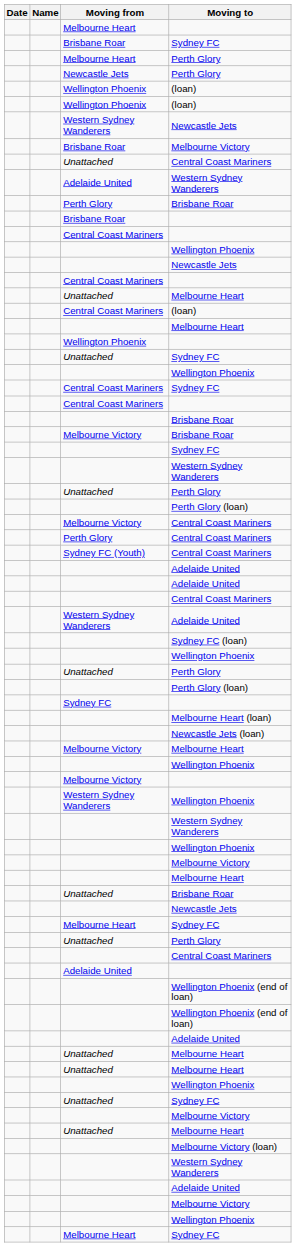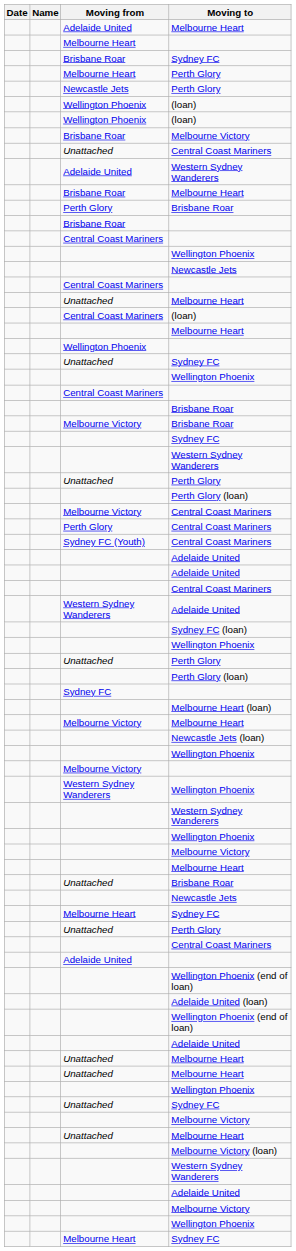 <table class="wikitable sortable" style="width:72%; font-size:95%; ">
 <tr>
 <th>Date</th>
 <th>Name</th>
 <th>Moving from</th>
 <th>Moving to</th>
+</tr>
+<tr>
+<td></td>
+<td></td>
+<td><a href='#'>Adelaide United</a></td>
+<td><a href='#'>Melbourne Heart</a></td>
 </tr>
 <tr>
 <td></td>
 <td></td>
 <td><a href='#'>Melbourne Heart</a></td>
 <td></td>
 </tr>
 <tr>
 <td></td>
 <td></td>
 <td><a href='#'>Brisbane Roar</a></td>
 <td><a href='#'>Sydney FC</a></td>
 </tr>
 <tr>
 <td></td>
 <td></td>
 <td><a href='#'>Melbourne Heart</a></td>
 <td><a href='#'>Perth Glory</a></td>
 </tr>
 <tr>
 <td></td>
 <td></td>
 <td><a href='#'>Newcastle Jets</a></td>
 <td><a href='#'>Perth Glory</a></td>
 </tr>
 <tr>
 <td></td>
 <td></td>
 <td><a href='#'>Wellington Phoenix</a></td>
 <td> (loan)</td>
 </tr>
 <tr>
 <td></td>
 <td></td>
 <td><a href='#'>Wellington Phoenix</a></td>
 <td> (loan)</td>
 </tr>
 <tr>
 <td></td>
 <td></td>
-<td><a href='#'>Western Sydney Wanderers</a></td>
-<td><a href='#'>Newcastle Jets</a></td>
-</tr>
-<tr>
-<td></td>
-<td></td>
 <td><a href='#'>Brisbane Roar</a></td>
 <td><a href='#'>Melbourne Victory</a></td>
 </tr>
 <tr>
 <td></td>
 <td></td>
 <td><em>Unattached</em></td>
 <td><a href='#'>Central Coast Mariners</a></td>
 </tr>
 <tr>
 <td></td>
 <td></td>
 <td><a href='#'>Adelaide United</a></td>
 <td><a href='#'>Western Sydney Wanderers</a></td>
+</tr>
+<tr>
+<td></td>
+<td></td>
+<td><a href='#'>Brisbane Roar</a></td>
+<td><a href='#'>Melbourne Heart</a></td>
 </tr>
 <tr>
 <td></td>
 <td></td>
 <td><a href='#'>Perth Glory</a></td>
 <td><a href='#'>Brisbane Roar</a></td>
 </tr>
 <tr>
 <td></td>
 <td></td>
 <td><a href='#'>Brisbane Roar</a></td>
 <td></td>
 </tr>
 <tr>
 <td></td>
 <td></td>
 <td><a href='#'>Central Coast Mariners</a></td>
 <td></td>
 </tr>
 <tr>
 <td></td>
 <td></td>
 <td></td>
 <td><a href='#'>Wellington Phoenix</a></td>
 </tr>
 <tr>
 <td></td>
 <td></td>
 <td></td>
 <td><a href='#'>Newcastle Jets</a></td>
 </tr>
 <tr>
 <td></td>
 <td></td>
 <td><a href='#'>Central Coast Mariners</a></td>
 <td></td>
 </tr>
 <tr>
 <td></td>
 <td></td>
 <td><em>Unattached</em></td>
 <td><a href='#'>Melbourne Heart</a></td>
 </tr>
 <tr>
 <td></td>
 <td></td>
 <td><a href='#'>Central Coast Mariners</a></td>
 <td> (loan)</td>
 </tr>
 <tr>
 <td></td>
 <td></td>
 <td></td>
 <td><a href='#'>Melbourne Heart</a></td>
 </tr>
 <tr>
 <td></td>
 <td></td>
 <td><a href='#'>Wellington Phoenix</a></td>
 <td></td>
 </tr>
 <tr>
 <td></td>
 <td></td>
 <td><em>Unattached</em></td>
 <td><a href='#'>Sydney FC</a></td>
 </tr>
 <tr>
 <td></td>
 <td></td>
 <td></td>
 <td><a href='#'>Wellington Phoenix</a></td>
-</tr>
-<tr>
-<td></td>
-<td></td>
-<td><a href='#'>Central Coast Mariners</a></td>
-<td><a href='#'>Sydney FC</a></td>
 </tr>
 <tr>
 <td></td>
 <td></td>
 <td><a href='#'>Central Coast Mariners</a></td>
 <td></td>
 </tr>
 <tr>
 <td></td>
 <td></td>
 <td></td>
 <td><a href='#'>Brisbane Roar</a></td>
 </tr>
 <tr>
 <td></td>
 <td></td>
 <td><a href='#'>Melbourne Victory</a></td>
 <td><a href='#'>Brisbane Roar</a></td>
 </tr>
 <tr>
 <td></td>
 <td></td>
 <td></td>
 <td><a href='#'>Sydney FC</a></td>
 </tr>
 <tr>
 <td></td>
 <td></td>
 <td></td>
 <td><a href='#'>Western Sydney Wanderers</a></td>
 </tr>
 <tr>
 <td></td>
 <td></td>
 <td><em>Unattached</em></td>
 <td><a href='#'>Perth Glory</a></td>
 </tr>
 <tr>
 <td></td>
 <td></td>
 <td></td>
 <td><a href='#'>Perth Glory</a> (loan)</td>
 </tr>
 <tr>
 <td></td>
 <td></td>
 <td><a href='#'>Melbourne Victory</a></td>
 <td><a href='#'>Central Coast Mariners</a></td>
 </tr>
 <tr>
 <td></td>
 <td></td>
 <td><a href='#'>Perth Glory</a></td>
 <td><a href='#'>Central Coast Mariners</a></td>
 </tr>
 <tr>
 <td></td>
 <td></td>
 <td><a href='#'>Sydney FC (Youth)</a></td>
 <td><a href='#'>Central Coast Mariners</a></td>
 </tr>
 <tr>
 <td></td>
 <td></td>
 <td></td>
 <td><a href='#'>Adelaide United</a></td>
 </tr>
 <tr>
 <td></td>
 <td></td>
 <td></td>
 <td><a href='#'>Adelaide United</a></td>
 </tr>
 <tr>
 <td></td>
 <td></td>
 <td></td>
 <td><a href='#'>Central Coast Mariners</a></td>
 </tr>
 <tr>
 <td></td>
 <td></td>
 <td><a href='#'>Western Sydney Wanderers</a></td>
 <td><a href='#'>Adelaide United</a></td>
 </tr>
 <tr>
 <td></td>
 <td></td>
 <td></td>
 <td><a href='#'>Sydney FC</a> (loan)</td>
 </tr>
 <tr>
 <td></td>
 <td></td>
 <td></td>
 <td><a href='#'>Wellington Phoenix</a></td>
 </tr>
 <tr>
 <td></td>
 <td></td>
 <td><em>Unattached</em></td>
 <td><a href='#'>Perth Glory</a></td>
 </tr>
 <tr>
 <td></td>
 <td></td>
 <td></td>
 <td><a href='#'>Perth Glory</a> (loan)</td>
 </tr>
 <tr>
 <td></td>
 <td></td>
 <td><a href='#'>Sydney FC</a></td>
 <td></td>
 </tr>
 <tr>
 <td></td>
 <td></td>
 <td></td>
 <td><a href='#'>Melbourne Heart</a> (loan)</td>
 </tr>
 <tr>
 <td></td>
 <td></td>
-<td></td>
-<td><a href='#'>Newcastle Jets</a> (loan)</td>
+<td><a href='#'>Melbourne Victory</a></td>
+<td><a href='#'>Melbourne Heart</a></td>
 </tr>
 <tr>
 <td></td>
 <td></td>
-<td><a href='#'>Melbourne Victory</a></td>
-<td><a href='#'>Melbourne Heart</a></td>
+<td></td>
+<td><a href='#'>Newcastle Jets</a> (loan)</td>
 </tr>
 <tr>
 <td></td>
 <td></td>
 <td></td>
 <td><a href='#'>Wellington Phoenix</a></td>
 </tr>
 <tr>
 <td></td>
 <td></td>
 <td><a href='#'>Melbourne Victory</a></td>
 <td></td>
 </tr>
 <tr>
 <td></td>
 <td></td>
 <td><a href='#'>Western Sydney Wanderers</a></td>
 <td><a href='#'>Wellington Phoenix</a></td>
 </tr>
 <tr>
 <td></td>
 <td></td>
 <td></td>
 <td><a href='#'>Western Sydney Wanderers</a></td>
 </tr>
 <tr>
 <td></td>
 <td></td>
 <td></td>
 <td><a href='#'>Wellington Phoenix</a></td>
 </tr>
 <tr>
 <td></td>
 <td></td>
 <td></td>
 <td><a href='#'>Melbourne Victory</a></td>
 </tr>
 <tr>
 <td></td>
 <td></td>
 <td></td>
 <td><a href='#'>Melbourne Heart</a></td>
 </tr>
 <tr>
 <td></td>
 <td></td>
 <td><em>Unattached</em></td>
 <td><a href='#'>Brisbane Roar</a></td>
 </tr>
 <tr>
 <td></td>
 <td></td>
 <td></td>
 <td><a href='#'>Newcastle Jets</a></td>
 </tr>
 <tr>
 <td></td>
 <td></td>
 <td><a href='#'>Melbourne Heart</a></td>
 <td><a href='#'>Sydney FC</a></td>
 </tr>
 <tr>
 <td></td>
 <td></td>
 <td><em>Unattached</em></td>
 <td><a href='#'>Perth Glory</a></td>
 </tr>
 <tr>
 <td></td>
 <td></td>
 <td></td>
 <td><a href='#'>Central Coast Mariners</a></td>
 </tr>
 <tr>
 <td></td>
 <td></td>
 <td><a href='#'>Adelaide United</a></td>
 <td></td>
 </tr>
 <tr>
 <td></td>
 <td></td>
 <td></td>
 <td><a href='#'>Wellington Phoenix</a> (end of loan)</td>
 </tr>
 <tr>
 <td></td>
 <td></td>
 <td></td>
+<td><a href='#'>Adelaide United</a> (loan)</td>
+</tr>
+<tr>
+<td></td>
+<td></td>
+<td></td>
 <td><a href='#'>Wellington Phoenix</a> (end of loan)</td>
 </tr>
 <tr>
 <td></td>
 <td></td>
 <td></td>
 <td><a href='#'>Adelaide United</a></td>
 </tr>
 <tr>
 <td></td>
 <td></td>
 <td><em>Unattached</em></td>
 <td><a href='#'>Melbourne Heart</a></td>
 </tr>
 <tr>
 <td></td>
 <td></td>
 <td><em>Unattached</em></td>
 <td><a href='#'>Melbourne Heart</a></td>
 </tr>
 <tr>
 <td></td>
 <td></td>
 <td></td>
 <td><a href='#'>Wellington Phoenix</a></td>
 </tr>
 <tr>
 <td></td>
 <td></td>
 <td><em>Unattached</em></td>
 <td><a href='#'>Sydney FC</a></td>
 </tr>
 <tr a>
 <td></td>
 <td></td>
 <td></td>
 <td><a href='#'>Melbourne Victory</a></td>
 </tr>
 <tr>
 <td></td>
 <td></td>
 <td><em>Unattached</em></td>
 <td><a href='#'>Melbourne Heart</a></td>
 </tr>
 <tr>
 <td></td>
 <td></td>
 <td></td>
 <td><a href='#'>Melbourne Victory</a> (loan)</td>
 </tr>
 <tr>
 <td></td>
 <td></td>
 <td></td>
 <td><a href='#'>Western Sydney Wanderers</a></td>
 </tr>
 <tr>
 <td></td>
 <td></td>
 <td></td>
 <td><a href='#'>Adelaide United</a></td>
 </tr>
 <tr>
 <td></td>
 <td></td>
 <td></td>
 <td><a href='#'>Melbourne Victory</a></td>
 </tr>
 <tr>
 <td></td>
 <td></td>
 <td></td>
 <td><a href='#'>Wellington Phoenix</a></td>
 </tr>
 <tr>
 <td></td>
 <td></td>
 <td><a href='#'>Melbourne Heart</a></td>
 <td><a href='#'>Sydney FC</a></td>
 </tr>
 </table>
